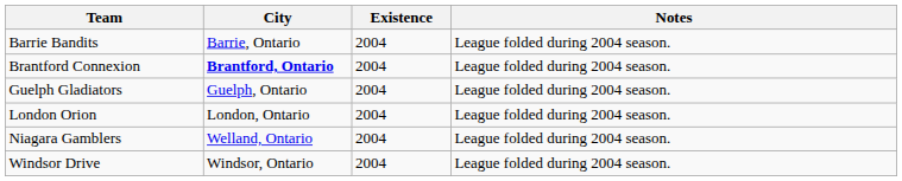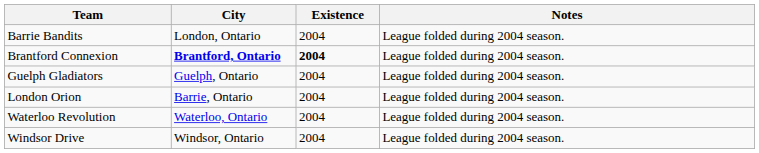 <table class="wikitable">
 <tr>
 <th bgcolor="#DDDDFF" width="20%">Team</th>
 <th bgcolor="#DDDDFF" width="15%">City</th>
 <th bgcolor="#DDDDFF" width="10%">Existence</th>
 <th bgcolor="#DDDDFF" width="45%">Notes</th>
 </tr>
 <tr>
 <td>Barrie Bandits</td>
-<td><a href='#'>Barrie</a>, Ontario</td>
+<td>London, Ontario</td>
 <td>2004</td>
 <td>League folded during 2004 season.</td>
 </tr>
 <tr>
 <td>Brantford Connexion</td>
 <td><strong><a href='#'>Brantford, Ontario</a></strong></td>
-<td>2004</td>
+<td><strong>2004</strong></td>
 <td>League folded during 2004 season.</td>
 </tr>
 <tr>
 <td>Guelph Gladiators</td>
 <td><a href='#'>Guelph</a>, Ontario</td>
 <td>2004</td>
 <td>League folded during 2004 season.</td>
 </tr>
 <tr>
 <td>London Orion</td>
-<td>London, Ontario</td>
+<td><a href='#'>Barrie</a>, Ontario</td>
 <td>2004</td>
 <td>League folded during 2004 season.</td>
 </tr>
 <tr>
-<td>Niagara Gamblers</td>
-<td><a href='#'>Welland, Ontario</a></td>
+<td>Waterloo Revolution</td>
+<td><a href='#'>Waterloo, Ontario</a></td>
 <td>2004</td>
 <td>League folded during 2004 season.</td>
 </tr>
 <tr>
 <td>Windsor Drive</td>
 <td>Windsor, Ontario</td>
 <td>2004</td>
 <td>League folded during 2004 season.</td>
 </tr>
 </table>
